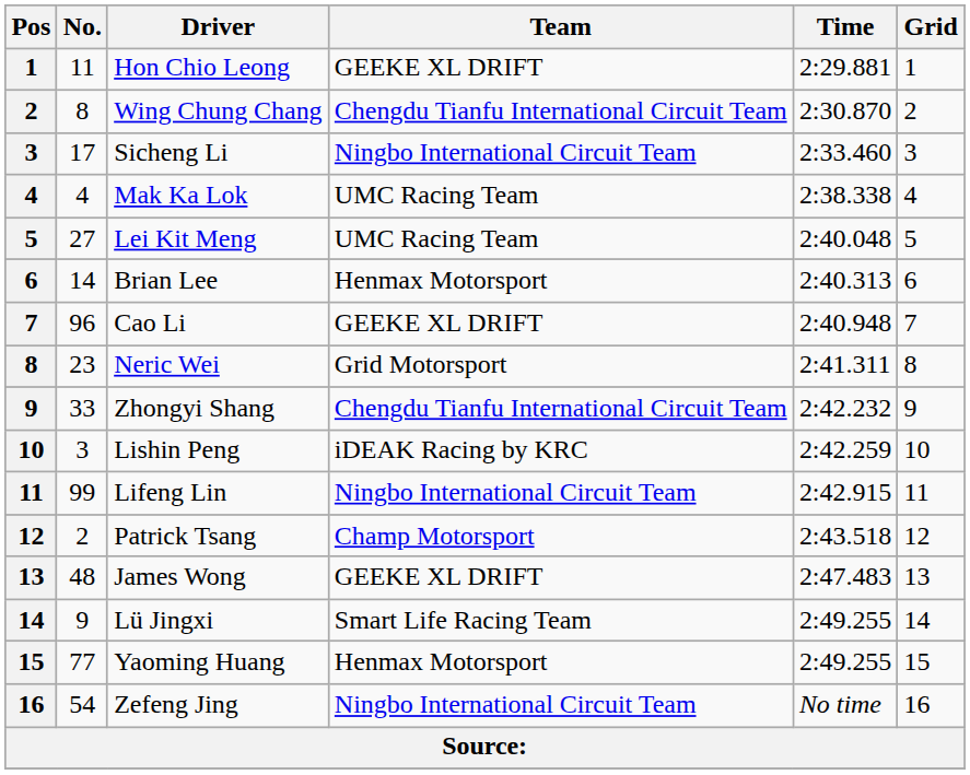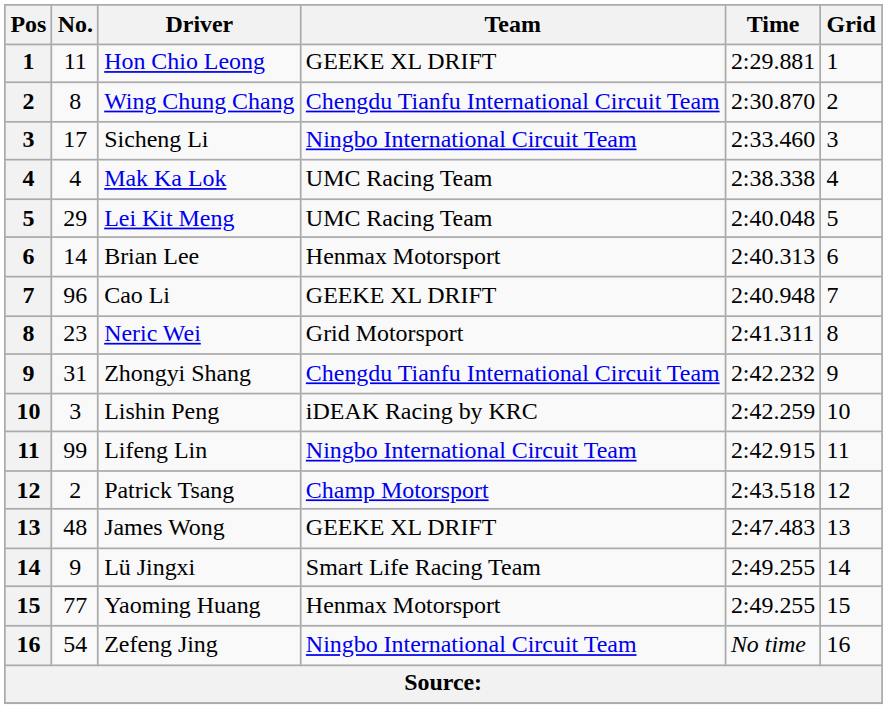 <table class="wikitable" style="font-size: 87%;">
 <tr>
 <th>Pos</th>
 <th>No.</th>
 <th>Driver</th>
 <th>Team</th>
 <th>Time</th>
 <th>Grid</th>
 </tr>
 <tr>
 <th>1</th>
 <td align=center>11</td>
 <td> <a href='#'>Hon Chio Leong</a></td>
 <td>GEEKE XL DRIFT</td>
 <td>2:29.881</td>
 <td>1</td>
 </tr>
 <tr>
 <th>2</th>
 <td align=center>8</td>
 <td> <a href='#'>Wing Chung Chang</a></td>
 <td><a href='#'>Chengdu Tianfu International Circuit Team</a></td>
 <td>2:30.870</td>
 <td>2</td>
 </tr>
 <tr>
 <th>3</th>
 <td align=center>17</td>
 <td> Sicheng Li</td>
 <td><a href='#'>Ningbo International Circuit Team</a></td>
 <td>2:33.460</td>
 <td>3</td>
 </tr>
 <tr>
 <th>4</th>
 <td align=center>4</td>
 <td> <a href='#'>Mak Ka Lok</a></td>
 <td>UMC Racing Team</td>
 <td>2:38.338</td>
 <td>4</td>
 </tr>
 <tr>
 <th>5</th>
-<td align=center>27</td>
+<td align=center>29</td>
 <td> <a href='#'>Lei Kit Meng</a></td>
 <td>UMC Racing Team</td>
 <td>2:40.048</td>
 <td>5</td>
 </tr>
 <tr>
 <th>6</th>
 <td align=center>14</td>
 <td> Brian Lee</td>
 <td>Henmax Motorsport</td>
 <td>2:40.313</td>
 <td>6</td>
 </tr>
 <tr>
 <th>7</th>
 <td align=center>96</td>
 <td> Cao Li</td>
 <td>GEEKE XL DRIFT</td>
 <td>2:40.948</td>
 <td>7</td>
 </tr>
 <tr>
 <th>8</th>
 <td align=center>23</td>
 <td> <a href='#'>Neric Wei</a></td>
 <td>Grid Motorsport</td>
 <td>2:41.311</td>
 <td>8</td>
 </tr>
 <tr>
 <th>9</th>
-<td align=center>33</td>
+<td align=center>31</td>
 <td> Zhongyi Shang</td>
 <td><a href='#'>Chengdu Tianfu International Circuit Team</a></td>
 <td>2:42.232</td>
 <td>9</td>
 </tr>
 <tr>
 <th>10</th>
 <td align=center>3</td>
 <td> Lishin Peng</td>
 <td>iDEAK Racing by KRC</td>
 <td>2:42.259</td>
 <td>10</td>
 </tr>
 <tr>
 <th>11</th>
 <td align=center>99</td>
 <td> Lifeng Lin</td>
 <td><a href='#'>Ningbo International Circuit Team</a></td>
 <td>2:42.915</td>
 <td>11</td>
 </tr>
 <tr>
 <th>12</th>
 <td align=center>2</td>
 <td> Patrick Tsang</td>
 <td><a href='#'>Champ Motorsport</a></td>
 <td>2:43.518</td>
 <td>12</td>
 </tr>
 <tr>
 <th>13</th>
 <td align=center>48</td>
 <td> James Wong</td>
 <td>GEEKE XL DRIFT</td>
 <td>2:47.483</td>
 <td>13</td>
 </tr>
 <tr>
 <th>14</th>
 <td align=center>9</td>
 <td> Lü Jingxi</td>
 <td>Smart Life Racing Team</td>
 <td>2:49.255</td>
 <td>14</td>
 </tr>
 <tr>
 <th>15</th>
 <td align=center>77</td>
 <td> Yaoming Huang</td>
 <td>Henmax Motorsport</td>
 <td>2:49.255</td>
 <td>15</td>
 </tr>
 <tr>
 <th>16</th>
 <td align=center>54</td>
 <td> Zefeng Jing</td>
 <td><a href='#'>Ningbo International Circuit Team</a></td>
 <td><em>No time</em></td>
 <td>16</td>
 </tr>
 <tr>
 <th colspan=6>Source:</th>
 </tr>
 <tr>
 </tr>
 </table>
